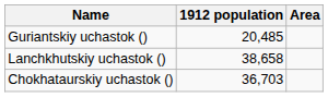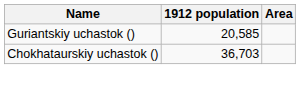 <table class="wikitable sortable">
 <tr>
 <th>Name</th>
 <th>1912 population</th>
 <th>Area</th>
 </tr>
 <tr>
 <td>Guriantskiy uchastok ()</td>
-<td align="right">20,485</td>
-<td></td>
-</tr>
-<tr>
-<td>Lanchkhutskiy uchastok ()</td>
-<td align="right">38,658</td>
+<td align="right">20,585</td>
 <td></td>
 </tr>
 <tr>
 <td>Chokhataurskiy uchastok ()</td>
 <td align="right">36,703</td>
 <td></td>
 </tr>
 </table>
